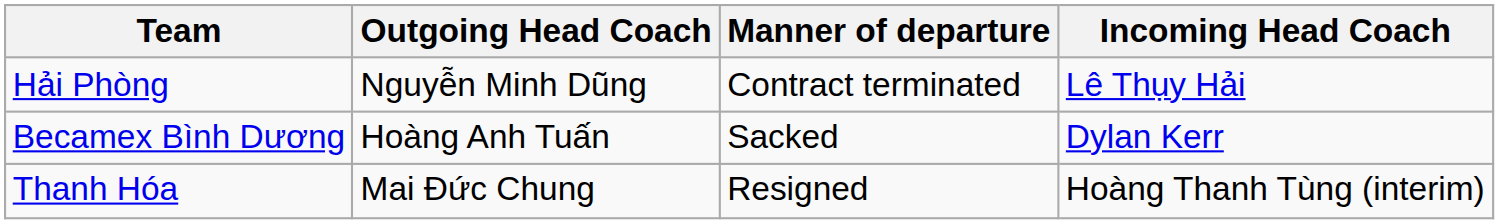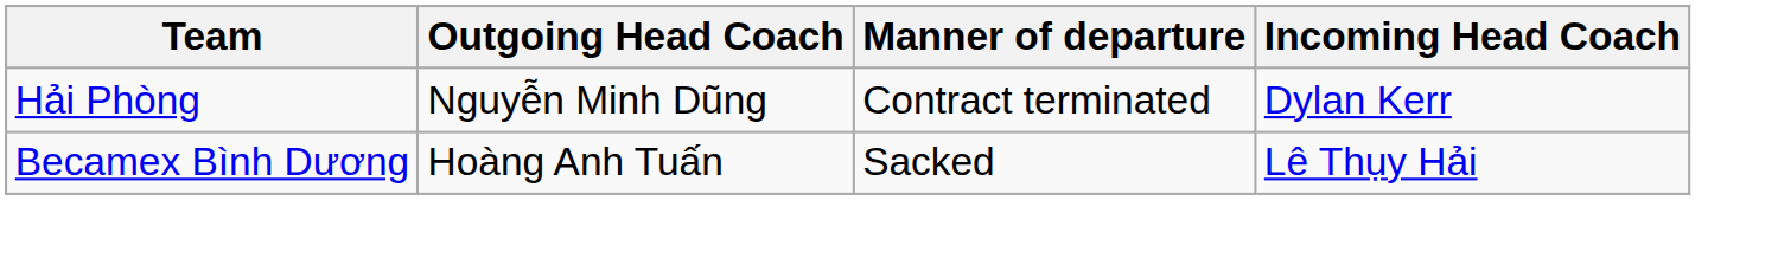 <table class="wikitable">
 <tr>
 <th>Team</th>
 <th>Outgoing Head Coach</th>
 <th>Manner of departure</th>
 <th>Incoming Head Coach</th>
 </tr>
 <tr>
 <td><a href='#'>Hải Phòng</a></td>
 <td> Nguyễn Minh Dũng</td>
 <td>Contract terminated</td>
-<td> <a href='#'>Lê Thụy Hải</a></td>
+<td> <a href='#'>Dylan Kerr</a></td>
 </tr>
 <tr>
 <td><a href='#'>Becamex Bình Dương</a></td>
 <td> Hoàng Anh Tuấn</td>
 <td>Sacked</td>
-<td> <a href='#'>Dylan Kerr</a></td>
-</tr>
-<tr>
-<td><a href='#'>Thanh Hóa</a></td>
-<td> Mai Đức Chung</td>
-<td>Resigned</td>
-<td> Hoàng Thanh Tùng (interim)</td>
+<td> <a href='#'>Lê Thụy Hải</a></td>
 </tr>
 </table>
